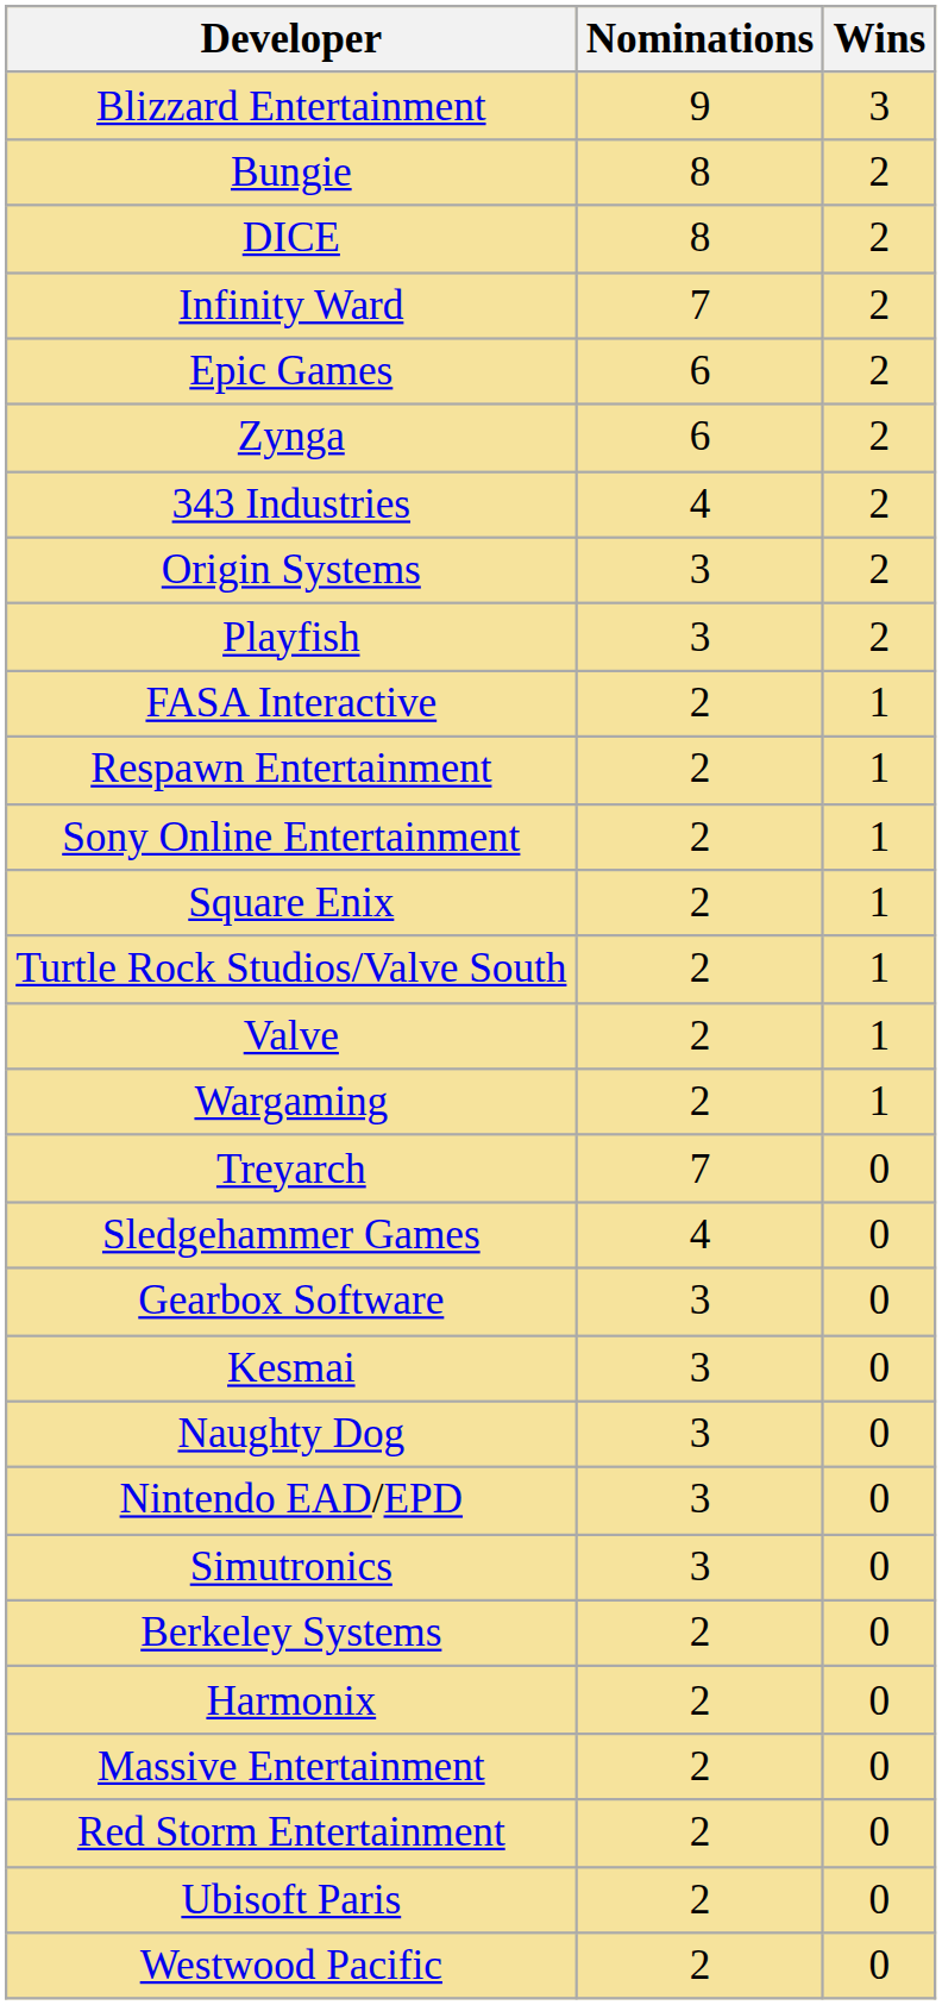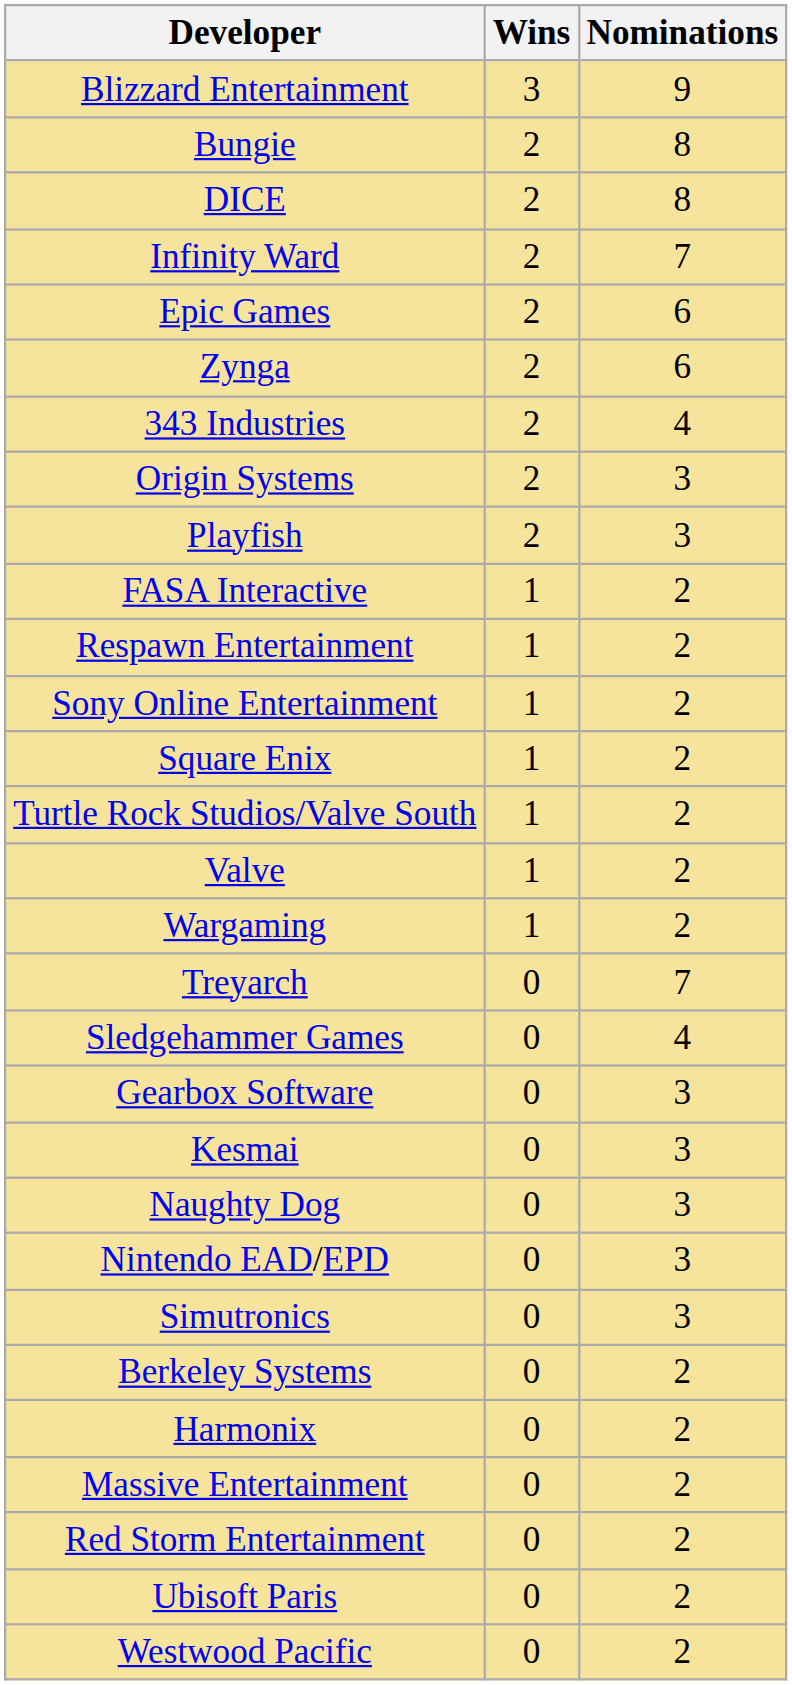 <table class="wikitable sortable plainrowheaders" rowspan="2" style="text-align:center; background: #f6e39c">
 <tr>
 <th scope="col">Developer</th>
+<th scope="col">Wins</th>
 <th scope="col">Nominations</th>
-<th scope="col">Wins</th>
 </tr>
 <tr>
 <td><a href='#'>Blizzard Entertainment</a></td>
+<td>3</td>
 <td>9</td>
+</tr>
+<tr>
+<td><a href='#'>Bungie</a></td>
+<td>2</td>
+<td>8</td>
+</tr>
+<tr>
+<td><a href='#'>DICE</a></td>
+<td>2</td>
+<td>8</td>
+</tr>
+<tr>
+<td><a href='#'>Infinity Ward</a></td>
+<td>2</td>
+<td>7</td>
+</tr>
+<tr>
+<td><a href='#'>Epic Games</a></td>
+<td>2</td>
+<td>6</td>
+</tr>
+<tr>
+<td><a href='#'>Zynga</a></td>
+<td>2</td>
+<td>6</td>
+</tr>
+<tr>
+<td><a href='#'>343 Industries</a></td>
+<td>2</td>
+<td>4</td>
+</tr>
+<tr>
+<td><a href='#'>Origin Systems</a></td>
+<td>2</td>
 <td>3</td>
 </tr>
 <tr>
-<td><a href='#'>Bungie</a></td>
-<td>8</td>
+<td><a href='#'>Playfish</a></td>
+<td>2</td>
+<td>3</td>
+</tr>
+<tr>
+<td><a href='#'>FASA Interactive</a></td>
+<td>1</td>
 <td>2</td>
 </tr>
 <tr>
-<td><a href='#'>DICE</a></td>
-<td>8</td>
+<td><a href='#'>Respawn Entertainment</a></td>
+<td>1</td>
 <td>2</td>
 </tr>
 <tr>
-<td><a href='#'>Infinity Ward</a></td>
-<td>7</td>
+<td><a href='#'>Sony Online Entertainment</a></td>
+<td>1</td>
 <td>2</td>
 </tr>
 <tr>
-<td><a href='#'>Epic Games</a></td>
-<td>6</td>
+<td><a href='#'>Square Enix</a></td>
+<td>1</td>
 <td>2</td>
 </tr>
 <tr>
-<td><a href='#'>Zynga</a></td>
-<td>6</td>
+<td><a href='#'>Turtle Rock Studios/Valve South</a></td>
+<td>1</td>
 <td>2</td>
 </tr>
 <tr>
-<td><a href='#'>343 Industries</a></td>
-<td>4</td>
+<td><a href='#'>Valve</a></td>
+<td>1</td>
 <td>2</td>
 </tr>
 <tr>
-<td><a href='#'>Origin Systems</a></td>
-<td>3</td>
+<td><a href='#'>Wargaming</a></td>
+<td>1</td>
 <td>2</td>
 </tr>
 <tr>
-<td><a href='#'>Playfish</a></td>
+<td><a href='#'>Treyarch</a></td>
+<td>0</td>
+<td>7</td>
+</tr>
+<tr>
+<td><a href='#'>Sledgehammer Games</a></td>
+<td>0</td>
+<td>4</td>
+</tr>
+<tr>
+<td><a href='#'>Gearbox Software</a></td>
+<td>0</td>
 <td>3</td>
+</tr>
+<tr>
+<td><a href='#'>Kesmai</a></td>
+<td>0</td>
+<td>3</td>
+</tr>
+<tr>
+<td><a href='#'>Naughty Dog</a></td>
+<td>0</td>
+<td>3</td>
+</tr>
+<tr>
+<td><a href='#'>Nintendo EAD</a>/<a href='#'>EPD</a></td>
+<td>0</td>
+<td>3</td>
+</tr>
+<tr>
+<td><a href='#'>Simutronics</a></td>
+<td>0</td>
+<td>3</td>
+</tr>
+<tr>
+<td><a href='#'>Berkeley Systems</a></td>
+<td>0</td>
 <td>2</td>
 </tr>
 <tr>
-<td><a href='#'>FASA Interactive</a></td>
+<td><a href='#'>Harmonix</a></td>
+<td>0</td>
 <td>2</td>
-<td>1</td>
-</tr>
-<tr>
-<td><a href='#'>Respawn Entertainment</a></td>
-<td>2</td>
-<td>1</td>
-</tr>
-<tr>
-<td><a href='#'>Sony Online Entertainment</a></td>
-<td>2</td>
-<td>1</td>
-</tr>
-<tr>
-<td><a href='#'>Square Enix</a></td>
-<td>2</td>
-<td>1</td>
-</tr>
-<tr>
-<td><a href='#'>Turtle Rock Studios/Valve South</a></td>
-<td>2</td>
-<td>1</td>
-</tr>
-<tr>
-<td><a href='#'>Valve</a></td>
-<td>2</td>
-<td>1</td>
-</tr>
-<tr>
-<td><a href='#'>Wargaming</a></td>
-<td>2</td>
-<td>1</td>
-</tr>
-<tr>
-<td><a href='#'>Treyarch</a></td>
-<td>7</td>
-<td>0</td>
-</tr>
-<tr>
-<td><a href='#'>Sledgehammer Games</a></td>
-<td>4</td>
-<td>0</td>
-</tr>
-<tr>
-<td><a href='#'>Gearbox Software</a></td>
-<td>3</td>
-<td>0</td>
-</tr>
-<tr>
-<td><a href='#'>Kesmai</a></td>
-<td>3</td>
-<td>0</td>
-</tr>
-<tr>
-<td><a href='#'>Naughty Dog</a></td>
-<td>3</td>
-<td>0</td>
-</tr>
-<tr>
-<td><a href='#'>Nintendo EAD</a>/<a href='#'>EPD</a></td>
-<td>3</td>
-<td>0</td>
-</tr>
-<tr>
-<td><a href='#'>Simutronics</a></td>
-<td>3</td>
-<td>0</td>
-</tr>
-<tr>
-<td><a href='#'>Berkeley Systems</a></td>
-<td>2</td>
-<td>0</td>
-</tr>
-<tr>
-<td><a href='#'>Harmonix</a></td>
-<td>2</td>
-<td>0</td>
 </tr>
 <tr>
 <td><a href='#'>Massive Entertainment</a></td>
+<td>0</td>
 <td>2</td>
-<td>0</td>
 </tr>
 <tr>
 <td><a href='#'>Red Storm Entertainment</a></td>
+<td>0</td>
 <td>2</td>
-<td>0</td>
 </tr>
 <tr>
 <td><a href='#'>Ubisoft Paris</a></td>
+<td>0</td>
 <td>2</td>
-<td>0</td>
 </tr>
 <tr>
 <td><a href='#'>Westwood Pacific</a></td>
+<td>0</td>
 <td>2</td>
-<td>0</td>
 </tr>
 </table>
